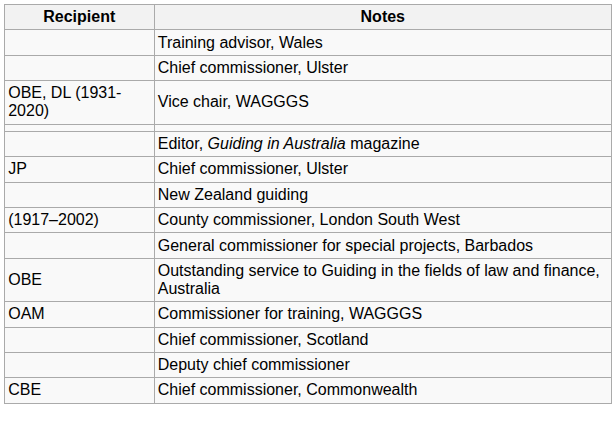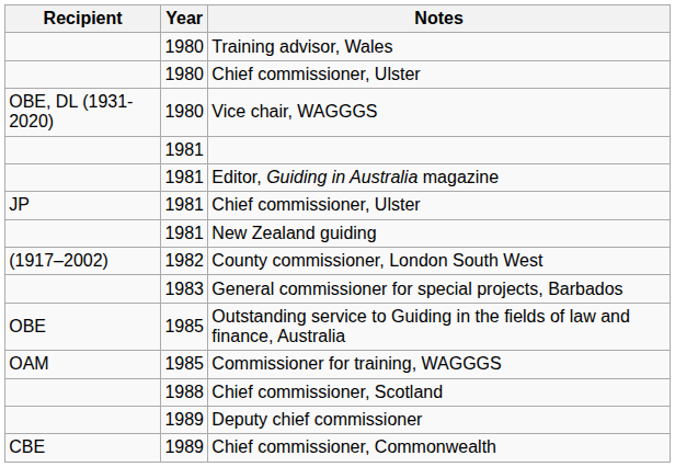 <table class="wikitable sortable">
 <tr>
 <th>Recipient</th>
+<th>Year</th>
 <th>Notes</th>
 </tr>
 <tr>
 <td></td>
+<td align=right>1980</td>
 <td>Training advisor, Wales</td>
 </tr>
 <tr>
 <td></td>
+<td align=right>1980</td>
 <td>Chief commissioner, Ulster</td>
 </tr>
 <tr>
 <td> OBE, DL (1931-2020)</td>
+<td align=right>1980</td>
 <td>Vice chair, WAGGGS</td>
 </tr>
 <tr>
 <td></td>
+<td align=right>1981</td>
 <td></td>
 </tr>
 <tr>
 <td></td>
+<td align=right>1981</td>
 <td>Editor, <em>Guiding in Australia</em> magazine</td>
 </tr>
 <tr>
 <td> JP</td>
+<td align=right>1981</td>
 <td>Chief commissioner, Ulster</td>
 </tr>
 <tr>
 <td></td>
+<td align=right>1981</td>
 <td>New Zealand guiding</td>
 </tr>
 <tr>
 <td> (1917–2002)</td>
+<td align=right>1982</td>
 <td>County commissioner, London South West</td>
 </tr>
 <tr>
 <td></td>
+<td align=right>1983</td>
 <td>General commissioner for special projects, Barbados</td>
 </tr>
 <tr>
 <td> OBE</td>
+<td align=right>1985</td>
 <td>Outstanding service to Guiding in the fields of law and finance, Australia</td>
 </tr>
 <tr>
 <td> OAM</td>
+<td align=right>1985</td>
 <td>Commissioner for training, WAGGGS</td>
 </tr>
 <tr>
 <td></td>
+<td align=right>1988</td>
 <td>Chief commissioner, Scotland</td>
 </tr>
 <tr>
 <td></td>
+<td align=right>1989</td>
 <td>Deputy chief commissioner</td>
 </tr>
 <tr>
 <td> CBE</td>
+<td align=right>1989</td>
 <td>Chief commissioner, Commonwealth</td>
 </tr>
 </table>
